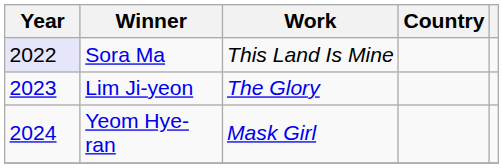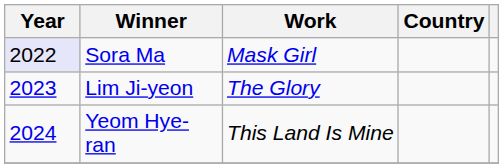 <table class="wikitable" | align=center>
 <tr>
 <th style="width:50px">Year</th>
 <th style="width:100px">Winner</th>
 <th>Work</th>
 <th>Country</th>
 <th></th>
 </tr>
 <tr>
 <td style="background: lavender;">2022</td>
 <td><a href='#'>Sora Ma</a></td>
-<td><em>This Land Is Mine</em></td>
+<td><em><a href='#'>Mask Girl</a></em></td>
 <td></td>
 <td rowspan="1" style="text-align: center;"></td>
 </tr>
 <tr>
 <td><a href='#'>2023</a></td>
 <td><a href='#'>Lim Ji-yeon</a></td>
 <td><em><a href='#'>The Glory</a></em></td>
 <td></td>
 <td style="text-align: center;"></td>
 </tr>
 <tr>
 <td><a href='#'>2024</a></td>
 <td><a href='#'>Yeom Hye-ran</a></td>
-<td><em><a href='#'>Mask Girl</a></em></td>
+<td><em>This Land Is Mine</em></td>
 <td></td>
 <td style="text-align: center;"></td>
 </tr>
 <tr>
 </tr>
 </table>
